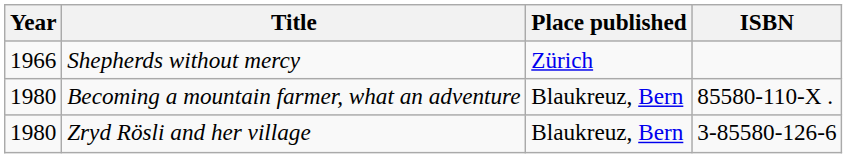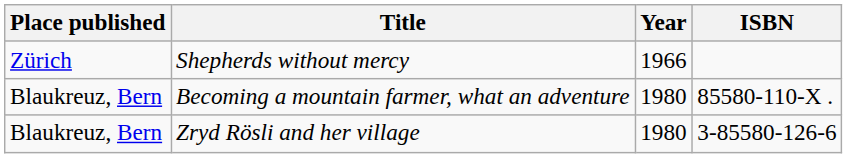 <table class="wikitable plainrowheaders sortable" style="margin-right: 0;">
 <tr>
+<th scope="col">Place published</th>
+<th scope="col">Title</th>
 <th scope="col">Year</th>
-<th scope="col">Title</th>
-<th scope="col">Place published</th>
 <th scope="col">ISBN</th>
 </tr>
 <tr>
+<td><a href='#'>Zürich</a></td>
+<td scope="row"><em>Shepherds without mercy</em></td>
 <td>1966</td>
-<td scope="row"><em>Shepherds without mercy</em></td>
-<td><a href='#'>Zürich</a></td>
 <td></td>
 </tr>
 <tr>
+<td>Blaukreuz, <a href='#'>Bern</a></td>
+<td scope="row"><em>Becoming a mountain farmer, what an adventure</em></td>
 <td>1980</td>
-<td scope="row"><em>Becoming a mountain farmer, what an adventure</em></td>
-<td>Blaukreuz, <a href='#'>Bern</a></td>
 <td>85580-110-X .</td>
 </tr>
 <tr>
+<td>Blaukreuz, <a href='#'>Bern</a></td>
+<td scope="row"><em>Zryd Rösli and her village</em></td>
 <td>1980</td>
-<td scope="row"><em>Zryd Rösli and her village</em></td>
-<td>Blaukreuz, <a href='#'>Bern</a></td>
 <td>3-85580-126-6</td>
 </tr>
 </table>
